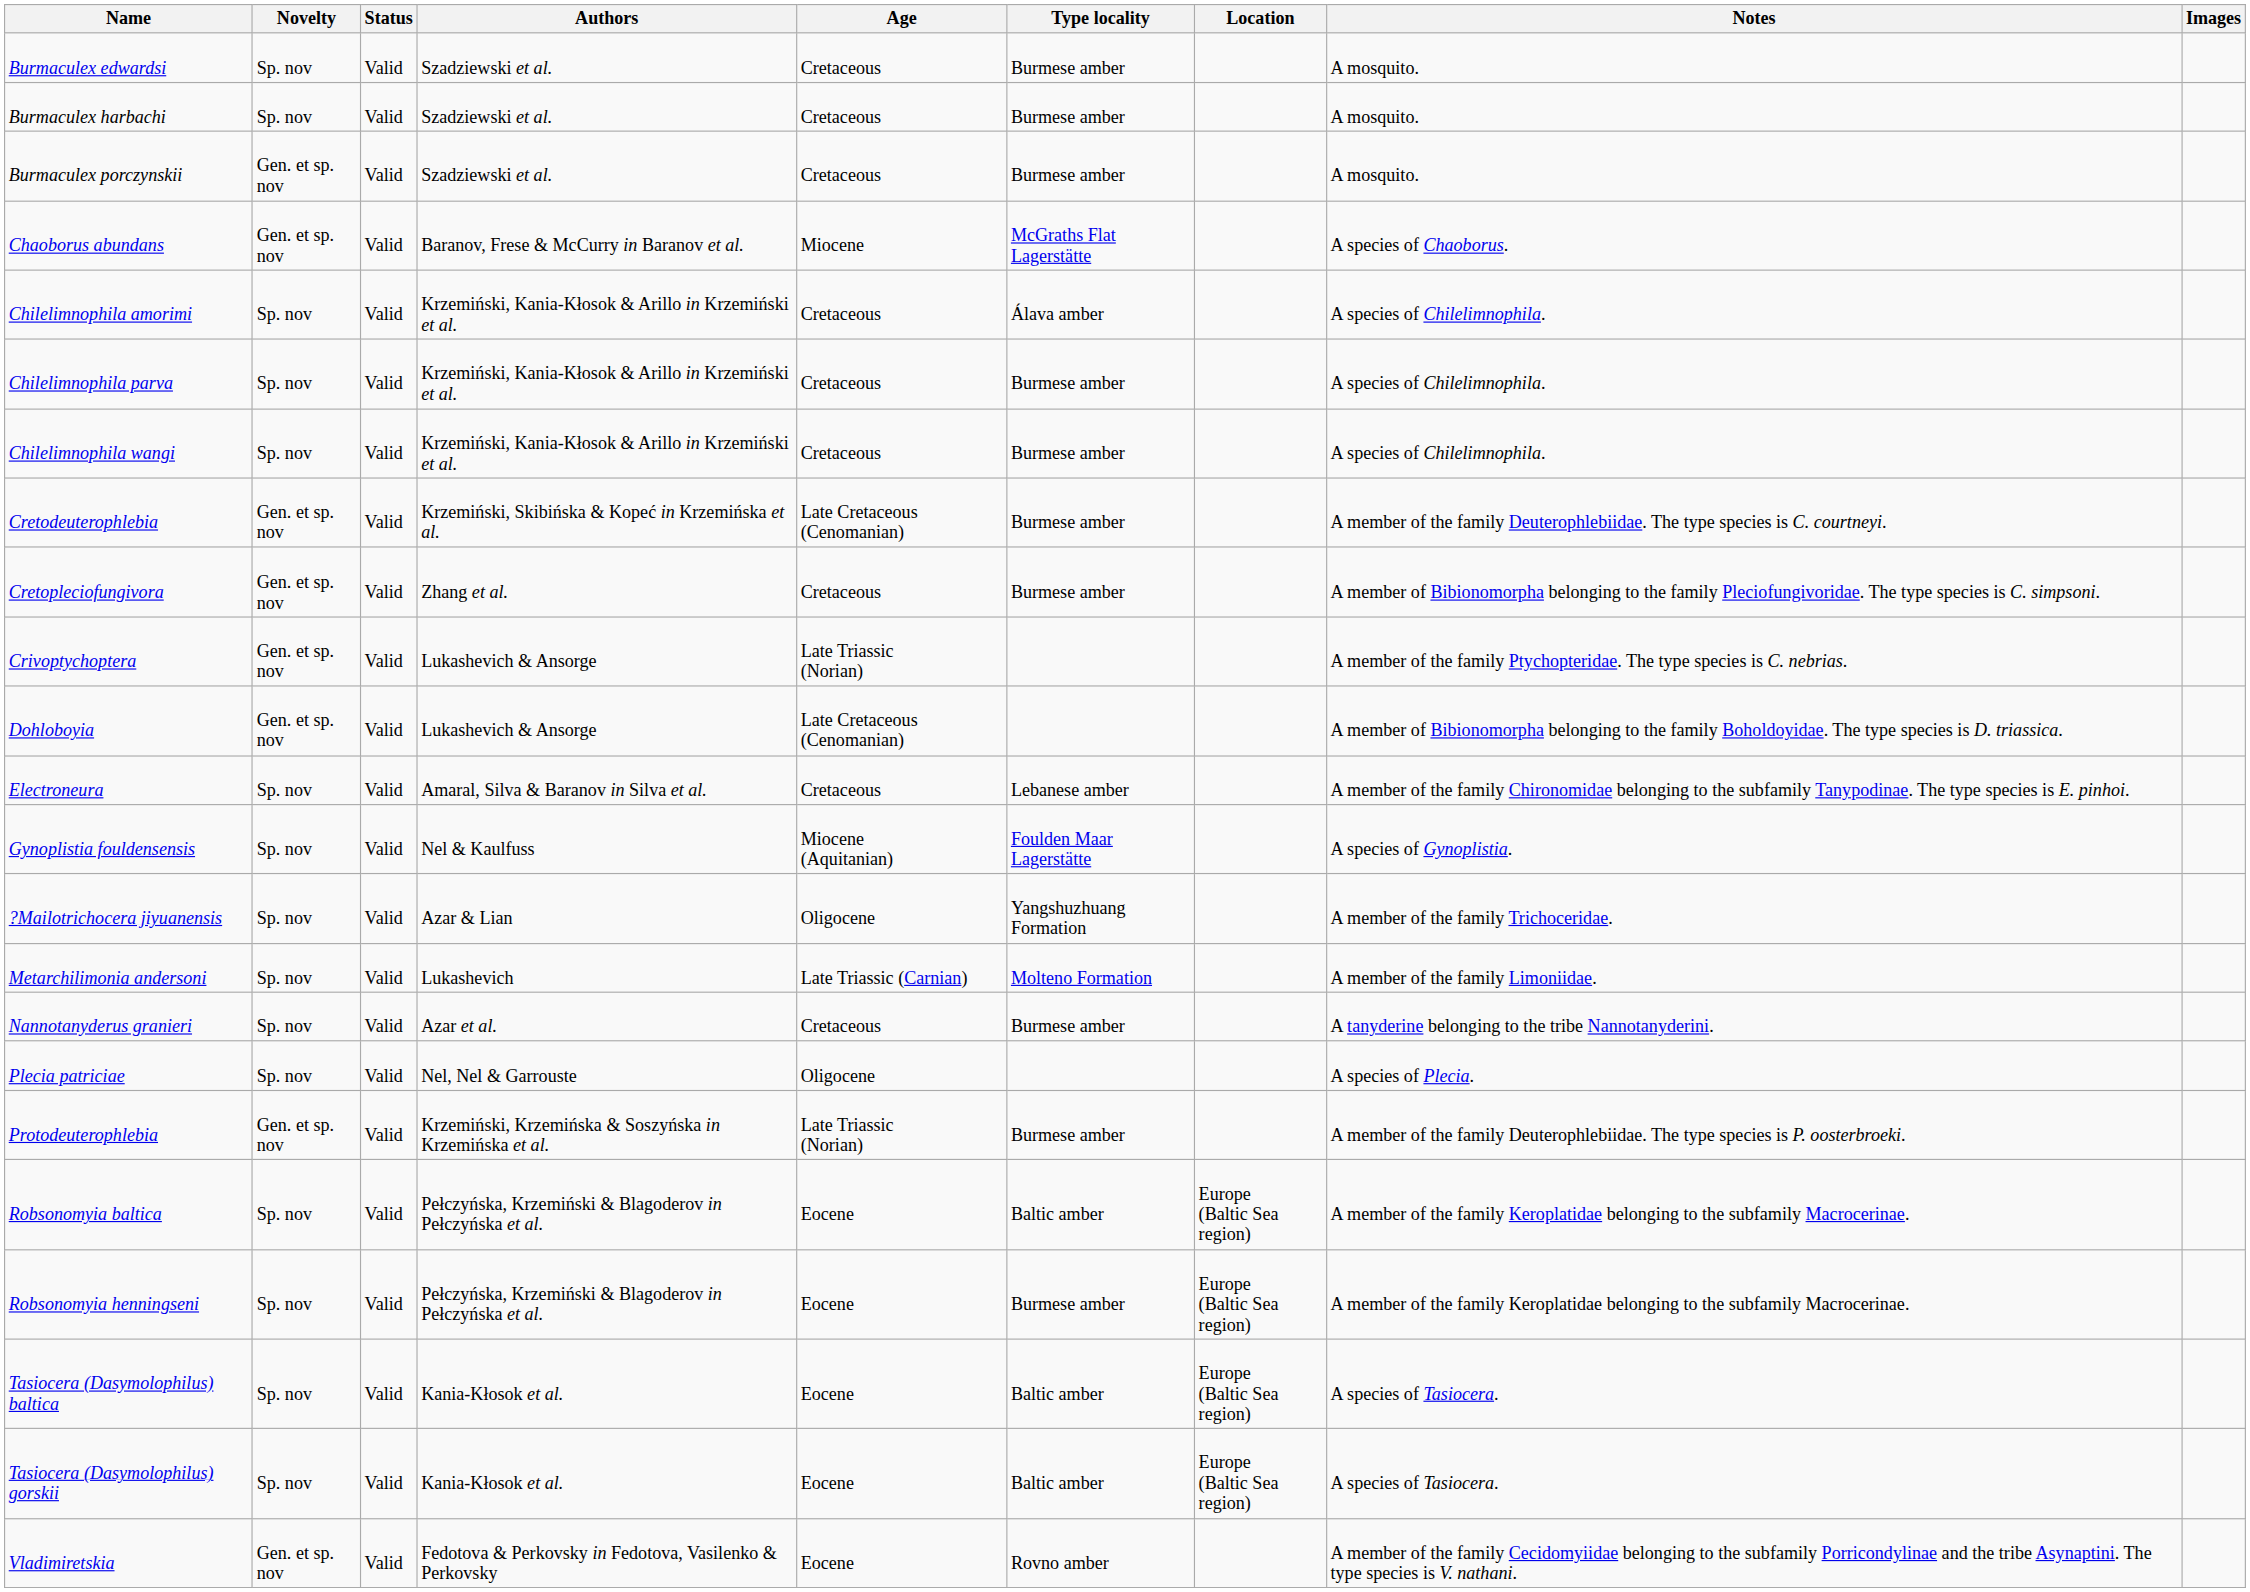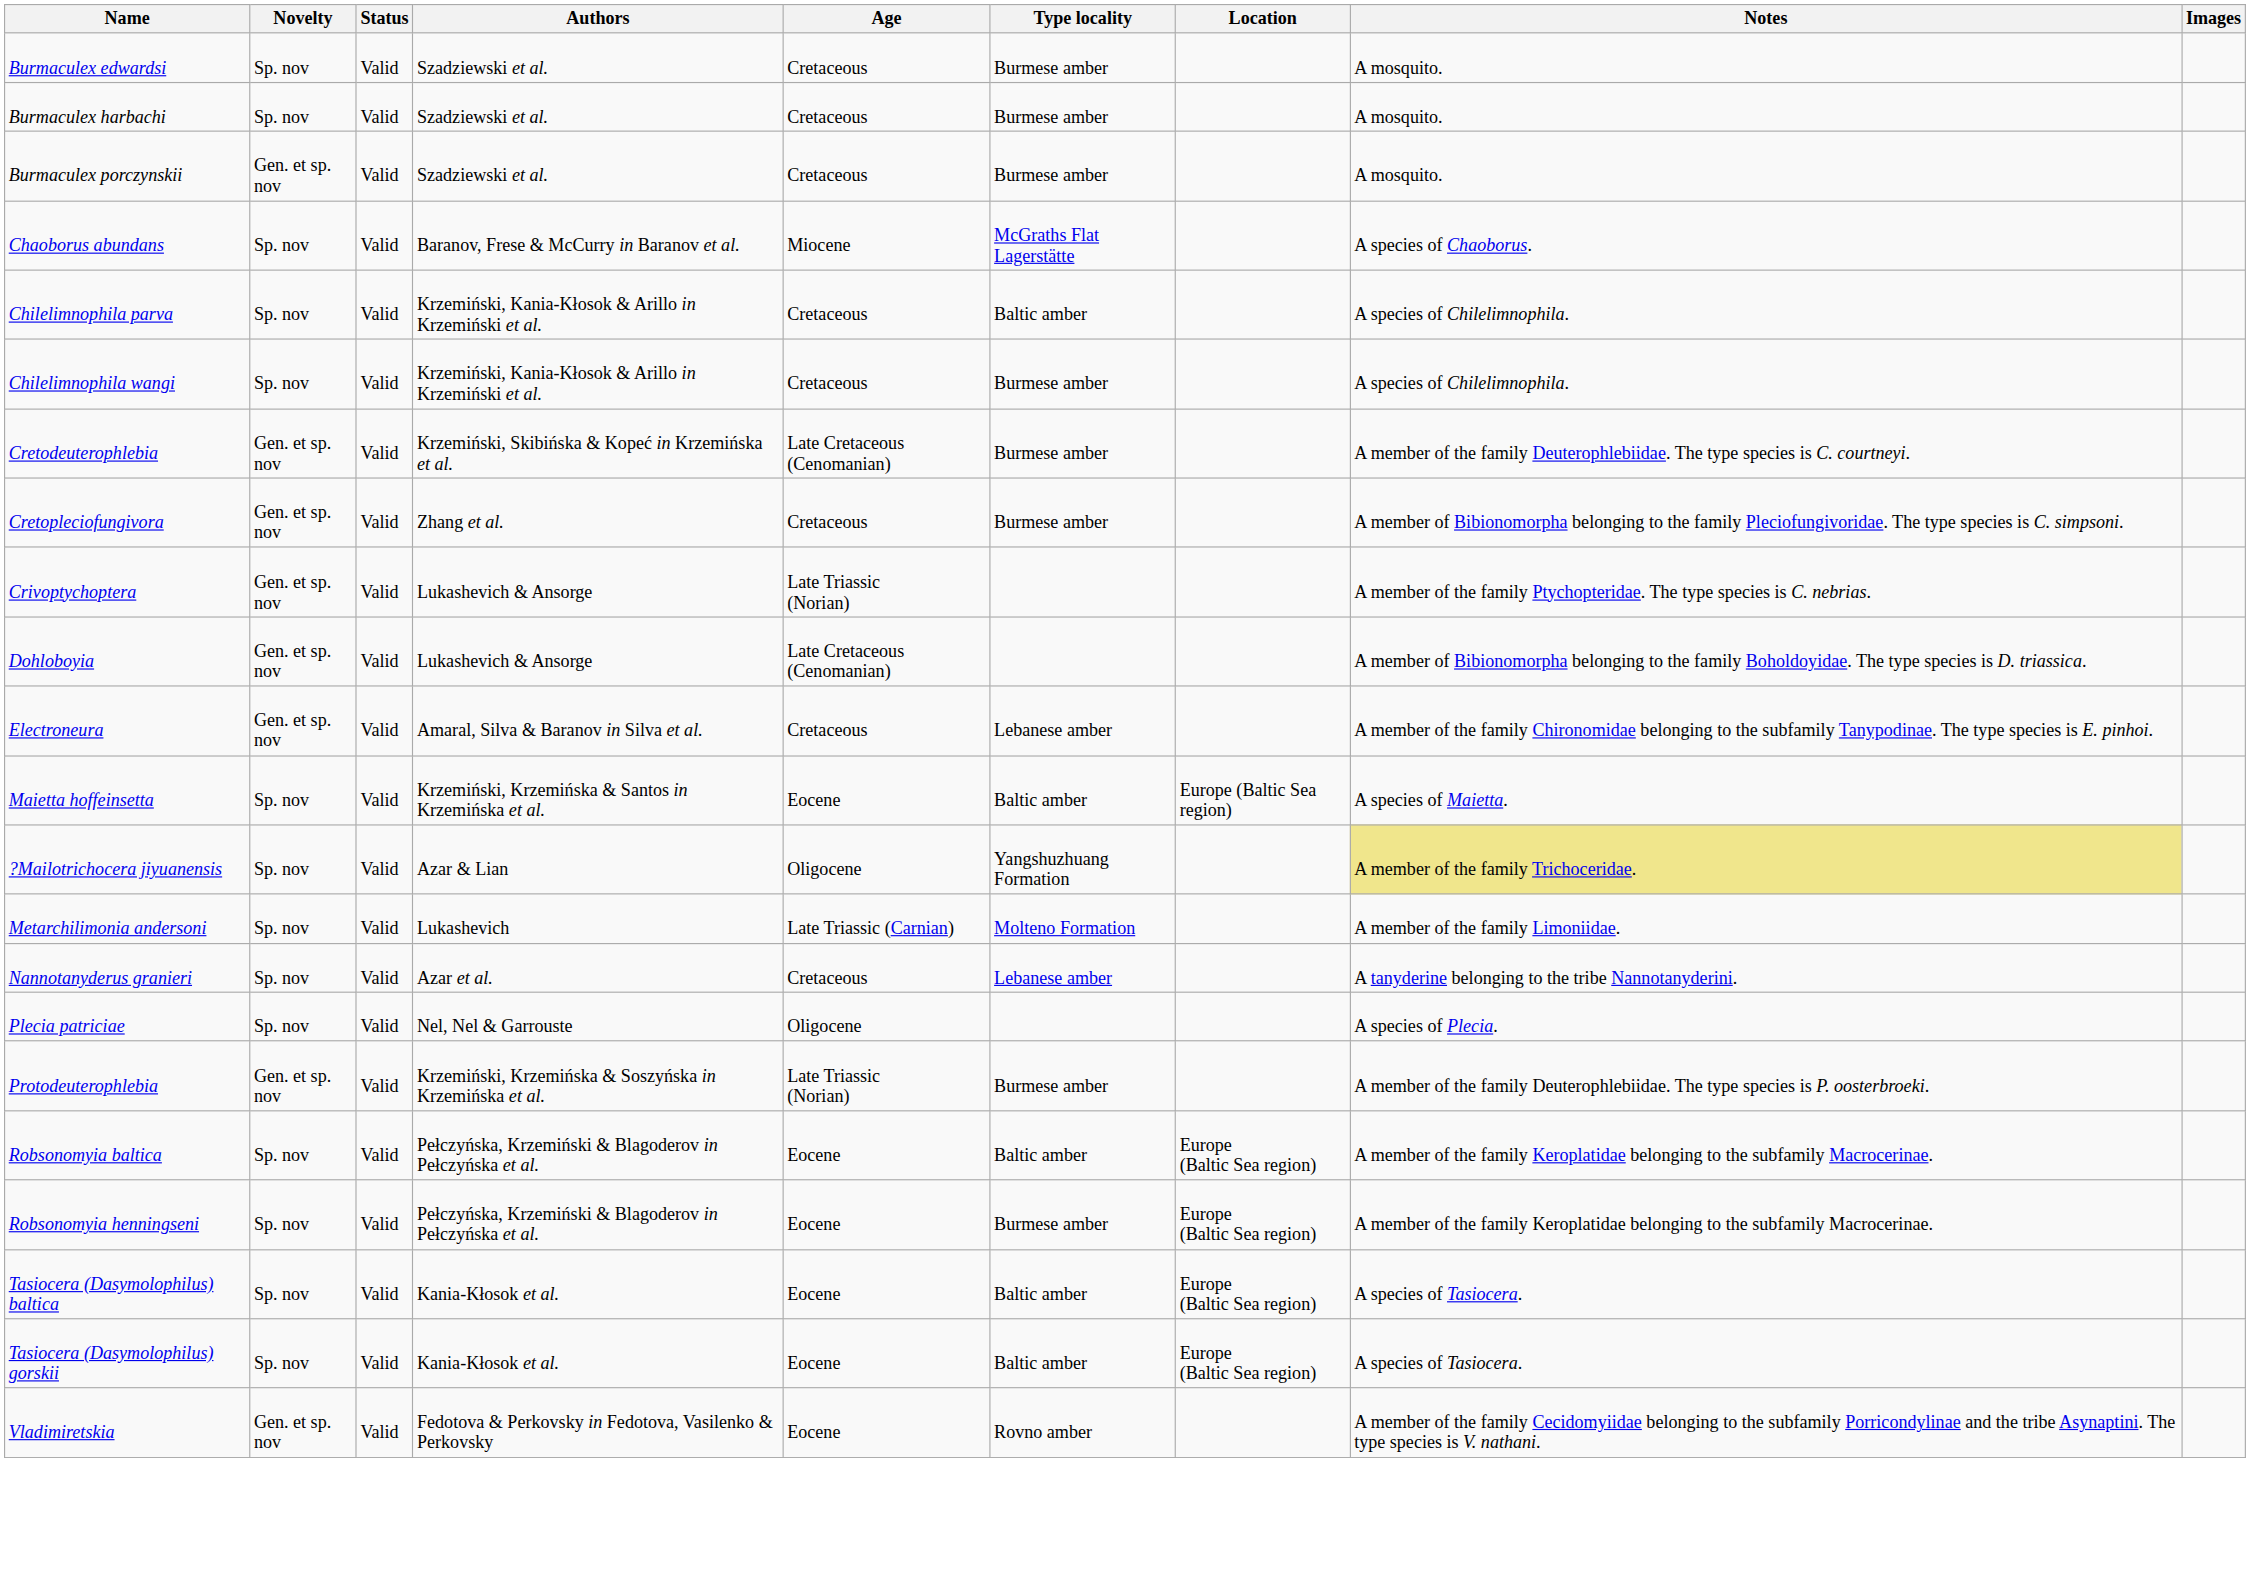 <table class="wikitable sortable" align="center" width="100%">
 <tr>
 <th>Name</th>
 <th>Novelty</th>
 <th>Status</th>
 <th>Authors</th>
 <th>Age</th>
 <th>Type locality</th>
 <th>Location</th>
 <th>Notes</th>
 <th>Images</th>
 </tr>
 <tr>
 <td><br><em><a href='#'>Burmaculex edwardsi</a></em></td>
 <td><br>Sp. nov</td>
 <td><br>Valid</td>
 <td><br>Szadziewski <em>et al.</em></td>
 <td><br>Cretaceous</td>
 <td><br>Burmese amber</td>
 <td><br></td>
 <td><br>A mosquito.</td>
 <td></td>
 </tr>
 <tr>
 <td><br><em>Burmaculex harbachi</em></td>
 <td><br>Sp. nov</td>
 <td><br>Valid</td>
 <td><br>Szadziewski <em>et al.</em></td>
 <td><br>Cretaceous</td>
 <td><br>Burmese amber</td>
 <td><br></td>
 <td><br>A mosquito.</td>
 <td></td>
 </tr>
 <tr>
 <td><br><em>Burmaculex porczynskii</em></td>
 <td><br>Gen. et sp. nov</td>
 <td><br>Valid</td>
 <td><br>Szadziewski <em>et al.</em></td>
 <td><br>Cretaceous</td>
 <td><br>Burmese amber</td>
 <td><br></td>
 <td><br>A mosquito.</td>
 <td></td>
 </tr>
 <tr>
 <td><br><em><a href='#'>Chaoborus abundans</a></em></td>
-<td><br>Gen. et sp. nov</td>
+<td><br>Sp. nov</td>
 <td><br>Valid</td>
 <td><br>Baranov, Frese & McCurry  <em>in</em> Baranov <em>et al.</em></td>
 <td><br>Miocene</td>
 <td><br><a href='#'>McGraths Flat</a> <a href='#'>Lagerstätte</a></td>
 <td><br></td>
 <td><br>A species of <em><a href='#'>Chaoborus</a></em>.</td>
 <td></td>
 </tr>
 <tr>
-<td><br><em><a href='#'>Chilelimnophila amorimi</a></em></td>
-<td><br>Sp. nov</td>
-<td><br>Valid</td>
-<td><br>Krzemiński, Kania-Kłosok & Arillo <em>in</em> Krzemiński <em>et al.</em></td>
-<td><br>Cretaceous</td>
-<td><br>Álava amber</td>
-<td><br></td>
-<td><br>A species of <em><a href='#'>Chilelimnophila</a></em>.</td>
-<td></td>
-</tr>
-<tr>
 <td><br><em><a href='#'>Chilelimnophila parva</a></em></td>
 <td><br>Sp. nov</td>
 <td><br>Valid</td>
 <td><br>Krzemiński, Kania-Kłosok & Arillo <em>in</em> Krzemiński <em>et al.</em></td>
 <td><br>Cretaceous</td>
-<td><br>Burmese amber</td>
+<td><br>Baltic amber</td>
 <td><br></td>
 <td><br>A species of <em>Chilelimnophila</em>.</td>
 <td></td>
 </tr>
 <tr>
 <td><br><em><a href='#'>Chilelimnophila wangi</a></em></td>
 <td><br>Sp. nov</td>
 <td><br>Valid</td>
 <td><br>Krzemiński, Kania-Kłosok & Arillo <em>in</em> Krzemiński <em>et al.</em></td>
 <td><br>Cretaceous</td>
 <td><br>Burmese amber</td>
 <td><br></td>
 <td><br>A species of <em>Chilelimnophila</em>.</td>
 <td></td>
 </tr>
 <tr>
 <td><br><em><a href='#'>Cretodeuterophlebia</a></em></td>
 <td><br>Gen. et sp. nov</td>
 <td><br>Valid</td>
 <td><br>Krzemiński, Skibińska & Kopeć <em>in</em> Krzemińska <em>et al.</em></td>
 <td><br>Late Cretaceous (Cenomanian)</td>
 <td><br>Burmese amber</td>
 <td><br></td>
 <td><br>A member of the family <a href='#'>Deuterophlebiidae</a>. The type species is <em>C. courtneyi</em>.</td>
 <td></td>
 </tr>
 <tr>
 <td><br><em><a href='#'>Cretopleciofungivora</a></em></td>
 <td><br>Gen. et sp. nov</td>
 <td><br>Valid</td>
 <td><br>Zhang <em>et al.</em></td>
 <td><br>Cretaceous</td>
 <td><br>Burmese amber</td>
 <td><br></td>
 <td><br>A member of <a href='#'>Bibionomorpha</a> belonging to the family <a href='#'>Pleciofungivoridae</a>. The type species is <em>C. simpsoni</em>.</td>
 <td></td>
 </tr>
 <tr>
 <td><br><em><a href='#'>Crivoptychoptera</a></em></td>
 <td><br>Gen. et sp. nov</td>
 <td><br>Valid</td>
 <td><br>Lukashevich & Ansorge</td>
 <td><br>Late Triassic<br>(Norian)</td>
 <td></td>
 <td><br></td>
 <td><br>A member of the family <a href='#'>Ptychopteridae</a>. The type species is <em>C. nebrias</em>.</td>
 <td></td>
 </tr>
 <tr>
 <td><br><em><a href='#'>Dohloboyia</a></em></td>
 <td><br>Gen. et sp. nov</td>
 <td><br>Valid</td>
 <td><br>Lukashevich & Ansorge</td>
 <td><br>Late Cretaceous (Cenomanian)</td>
 <td></td>
 <td><br></td>
 <td><br>A member of <a href='#'>Bibionomorpha</a> belonging to the family <a href='#'>Boholdoyidae</a>. The type species is <em>D. triassica</em>.</td>
 <td></td>
 </tr>
 <tr>
 <td><br><em><a href='#'>Electroneura</a></em></td>
-<td><br>Sp. nov</td>
+<td><br>Gen. et sp. nov</td>
 <td><br>Valid</td>
 <td><br>Amaral, Silva & Baranov <em>in</em> Silva <em>et al.</em></td>
 <td><br>Cretaceous</td>
 <td><br>Lebanese amber</td>
 <td><br></td>
 <td><br>A member of the family <a href='#'>Chironomidae</a> belonging to the subfamily <a href='#'>Tanypodinae</a>. The type species is <em>E. pinhoi</em>.</td>
 <td></td>
 </tr>
 <tr>
-<td><br><em><a href='#'>Gynoplistia fouldensensis</a></em></td>
+<td><br><em><a href='#'>Maietta hoffeinsetta</a></em></td>
 <td><br>Sp. nov</td>
 <td><br>Valid</td>
-<td><br>Nel & Kaulfuss</td>
-<td><br>Miocene<br>(Aquitanian)</td>
-<td><br><a href='#'>Foulden Maar</a> <a href='#'>Lagerstätte</a></td>
-<td><br></td>
-<td><br>A species of <em><a href='#'>Gynoplistia</a></em>.</td>
+<td><br>Krzemiński, Krzemińska & Santos <em>in</em> Krzemińska <em>et al.</em></td>
+<td><br>Eocene</td>
+<td><br>Baltic amber</td>
+<td><br>Europe (Baltic Sea region)</td>
+<td><br>A species of <em><a href='#'>Maietta</a></em>.</td>
 <td></td>
 </tr>
 <tr>
 <td><br><em><a href='#'>?Mailotrichocera jiyuanensis</a></em></td>
 <td><br>Sp. nov</td>
 <td><br>Valid</td>
 <td><br>Azar & Lian</td>
 <td><br>Oligocene</td>
 <td><br>Yangshuzhuang Formation</td>
 <td><br></td>
-<td><br>A member of the family <a href='#'>Trichoceridae</a>.</td>
+<td style="background: khaki;"><br>A member of the family <a href='#'>Trichoceridae</a>.</td>
 <td></td>
 </tr>
 <tr>
 <td><br><em><a href='#'>Metarchilimonia andersoni</a></em></td>
 <td><br>Sp. nov</td>
 <td><br>Valid</td>
 <td><br>Lukashevich</td>
 <td><br>Late Triassic (<a href='#'>Carnian</a>)</td>
 <td><br><a href='#'>Molteno Formation</a></td>
 <td><br></td>
 <td><br>A member of the family <a href='#'>Limoniidae</a>.</td>
 <td></td>
 </tr>
 <tr>
 <td><br><em><a href='#'>Nannotanyderus granieri</a></em></td>
 <td><br>Sp. nov</td>
 <td><br>Valid</td>
 <td><br>Azar <em>et al.</em></td>
 <td><br>Cretaceous</td>
-<td><br>Burmese amber</td>
+<td><br><a href='#'>Lebanese amber</a></td>
 <td><br></td>
 <td><br>A <a href='#'>tanyderine</a> belonging to the tribe <a href='#'>Nannotanyderini</a>.</td>
 <td></td>
 </tr>
 <tr>
 <td><br><em><a href='#'>Plecia patriciae</a></em></td>
 <td><br>Sp. nov</td>
 <td><br>Valid</td>
 <td><br>Nel, Nel & Garrouste</td>
 <td><br>Oligocene</td>
 <td></td>
 <td><br></td>
 <td><br>A species of <em><a href='#'>Plecia</a></em>.</td>
 <td></td>
 </tr>
 <tr>
 <td><br><em><a href='#'>Protodeuterophlebia</a></em></td>
 <td><br>Gen. et sp. nov</td>
 <td><br>Valid</td>
 <td><br>Krzemiński, Krzemińska & Soszyńska <em>in</em> Krzemińska <em>et al.</em></td>
 <td><br>Late Triassic<br>(Norian)</td>
 <td><br>Burmese amber</td>
 <td><br></td>
 <td><br>A member of the family Deuterophlebiidae. The type species is <em>P. oosterbroeki</em>.</td>
 <td></td>
 </tr>
 <tr>
 <td><br><em><a href='#'>Robsonomyia baltica</a></em></td>
 <td><br>Sp. nov</td>
 <td><br>Valid</td>
 <td><br>Pełczyńska, Krzemiński & Blagoderov <em>in</em> Pełczyńska <em>et al.</em></td>
 <td><br>Eocene</td>
 <td><br>Baltic amber</td>
 <td><br>Europe<br>(Baltic Sea region)</td>
 <td><br>A member of the family <a href='#'>Keroplatidae</a> belonging to the subfamily <a href='#'>Macrocerinae</a>.</td>
 <td></td>
 </tr>
 <tr>
 <td><br><em><a href='#'>Robsonomyia henningseni</a></em></td>
 <td><br>Sp. nov</td>
 <td><br>Valid</td>
 <td><br>Pełczyńska, Krzemiński & Blagoderov <em>in</em> Pełczyńska <em>et al.</em></td>
 <td><br>Eocene</td>
 <td><br>Burmese amber</td>
 <td><br>Europe<br>(Baltic Sea region)</td>
 <td><br>A member of the family Keroplatidae belonging to the subfamily Macrocerinae.</td>
 <td></td>
 </tr>
 <tr>
 <td><br><em><a href='#'>Tasiocera (Dasymolophilus) baltica</a></em></td>
 <td><br>Sp. nov</td>
 <td><br>Valid</td>
 <td><br>Kania-Kłosok <em>et al.</em></td>
 <td><br>Eocene</td>
 <td><br>Baltic amber</td>
 <td><br>Europe<br>(Baltic Sea region)</td>
 <td><br>A species of <em><a href='#'>Tasiocera</a></em>.</td>
 <td></td>
 </tr>
 <tr>
 <td><br><em><a href='#'>Tasiocera (Dasymolophilus) gorskii</a></em></td>
 <td><br>Sp. nov</td>
 <td><br>Valid</td>
 <td><br>Kania-Kłosok <em>et al.</em></td>
 <td><br>Eocene</td>
 <td><br>Baltic amber</td>
 <td><br>Europe<br>(Baltic Sea region)</td>
 <td><br>A species of <em>Tasiocera</em>.</td>
 <td></td>
 </tr>
 <tr>
 <td><br><em><a href='#'>Vladimiretskia</a></em></td>
 <td><br>Gen. et sp. nov</td>
 <td><br>Valid</td>
 <td><br>Fedotova & Perkovsky <em>in</em> Fedotova, Vasilenko & Perkovsky</td>
 <td><br>Eocene</td>
 <td><br>Rovno amber</td>
 <td><br></td>
 <td><br>A member of the family <a href='#'>Cecidomyiidae</a> belonging to the subfamily <a href='#'>Porricondylinae</a> and the tribe <a href='#'>Asynaptini</a>. The type species is <em>V. nathani</em>.</td>
 <td></td>
 </tr>
 <tr>
 </tr>
 </table>
